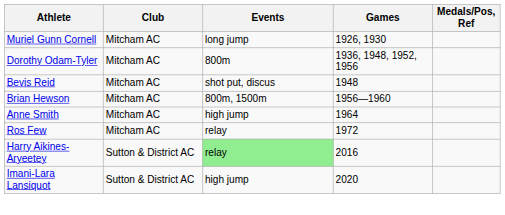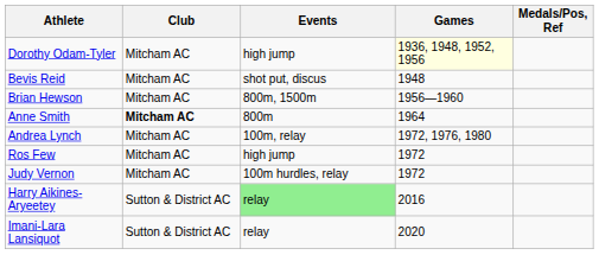 <table class="wikitable">
 <tr>
 <th width=150>Athlete</th>
 <th width=150>Club</th>
 <th width=200>Events</th>
 <th width=150>Games</th>
 <th width=100>Medals/Pos, Ref</th>
 </tr>
 <tr>
-<td><a href='#'>Muriel Gunn Cornell</a></td>
-<td>Mitcham AC</td>
-<td>long jump</td>
-<td>1926, 1930</td>
-<td></td>
-</tr>
-<tr>
 <td><a href='#'>Dorothy Odam-Tyler</a></td>
 <td>Mitcham AC</td>
-<td>800m</td>
-<td>1936, 1948, 1952, 1956</td>
+<td>high jump</td>
+<td style="background: lightyellow;">1936, 1948, 1952, 1956</td>
 <td> </td>
 </tr>
 <tr>
 <td><a href='#'>Bevis Reid</a></td>
 <td>Mitcham AC</td>
 <td>shot put, discus</td>
 <td>1948</td>
 <td></td>
 </tr>
 <tr>
 <td><a href='#'>Brian Hewson</a></td>
 <td>Mitcham AC</td>
 <td>800m, 1500m</td>
 <td>1956—1960</td>
 <td></td>
 </tr>
 <tr>
 <td><a href='#'>Anne Smith</a></td>
+<td><strong>Mitcham AC</strong></td>
+<td>800m</td>
+<td>1964</td>
+<td></td>
+</tr>
+<tr>
+<td><a href='#'>Andrea Lynch</a></td>
 <td>Mitcham AC</td>
-<td>high jump</td>
-<td>1964</td>
+<td>100m,  relay</td>
+<td>1972, 1976, 1980</td>
 <td></td>
 </tr>
 <tr>
 <td><a href='#'>Ros Few</a></td>
 <td>Mitcham AC</td>
-<td> relay</td>
+<td>high jump</td>
+<td>1972</td>
+<td></td>
+</tr>
+<tr>
+<td><a href='#'>Judy Vernon</a></td>
+<td>Mitcham AC</td>
+<td>100m hurdles,  relay</td>
 <td>1972</td>
 <td></td>
 </tr>
 <tr>
 <td><a href='#'>Harry Aikines-Aryeetey</a></td>
 <td>Sutton & District AC</td>
 <td style="background: lightgreen;"> relay</td>
 <td>2016</td>
 <td></td>
 </tr>
 <tr>
 <td><a href='#'>Imani-Lara Lansiquot</a></td>
 <td>Sutton & District AC</td>
-<td>high jump</td>
+<td> relay</td>
 <td>2020</td>
 <td></td>
 </tr>
 </table>
